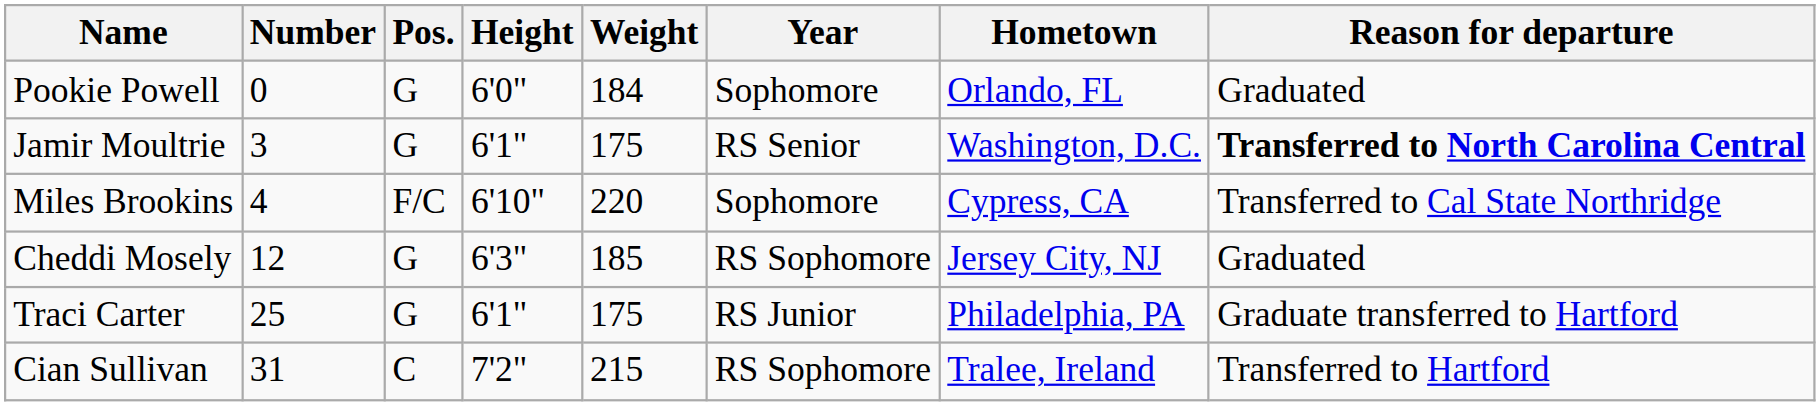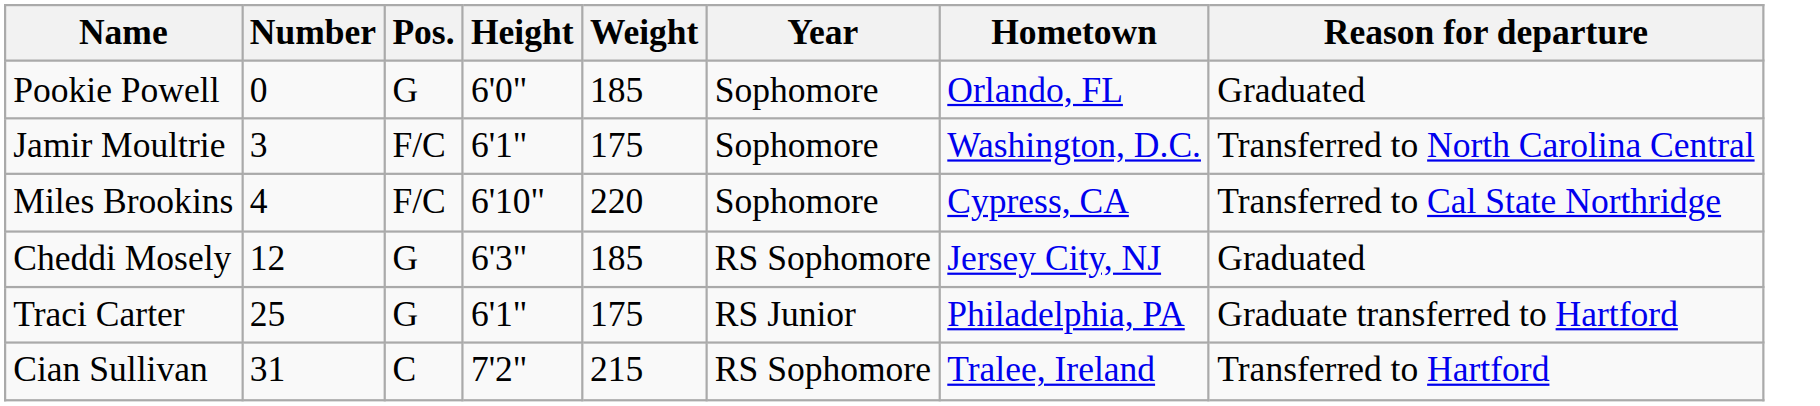 <table class="wikitable sortable" border="1">
 <tr>
 <th>Name</th>
 <th>Number</th>
 <th>Pos.</th>
 <th>Height</th>
 <th>Weight</th>
 <th>Year</th>
 <th>Hometown</th>
 <th class="unsortable">Reason for departure</th>
 </tr>
 <tr>
 <td>Pookie Powell</td>
 <td>0</td>
 <td>G</td>
 <td>6'0"</td>
-<td>184</td>
+<td>185</td>
 <td>Sophomore</td>
 <td><a href='#'>Orlando, FL</a></td>
 <td>Graduated</td>
 </tr>
 <tr>
 <td>Jamir Moultrie</td>
 <td>3</td>
-<td>G</td>
+<td>F/C</td>
 <td>6'1"</td>
 <td>175</td>
-<td>RS Senior</td>
+<td>Sophomore</td>
 <td><a href='#'>Washington, D.C.</a></td>
-<td><strong>Transferred to <a href='#'>North Carolina Central</a></strong></td>
+<td>Transferred to <a href='#'>North Carolina Central</a></td>
 </tr>
 <tr>
 <td>Miles Brookins</td>
 <td>4</td>
 <td>F/C</td>
 <td>6'10"</td>
 <td>220</td>
 <td>Sophomore</td>
 <td><a href='#'>Cypress, CA</a></td>
 <td>Transferred to <a href='#'>Cal State Northridge</a></td>
 </tr>
 <tr>
 <td>Cheddi Mosely</td>
 <td>12</td>
 <td>G</td>
 <td>6'3"</td>
 <td>185</td>
 <td>RS Sophomore</td>
 <td><a href='#'>Jersey City, NJ</a></td>
 <td>Graduated</td>
 </tr>
 <tr>
 <td>Traci Carter</td>
 <td>25</td>
 <td>G</td>
 <td>6'1"</td>
 <td>175</td>
 <td>RS Junior</td>
 <td><a href='#'>Philadelphia, PA</a></td>
 <td>Graduate transferred to <a href='#'>Hartford</a></td>
 </tr>
 <tr>
 <td>Cian Sullivan</td>
 <td>31</td>
 <td>C</td>
 <td>7'2"</td>
 <td>215</td>
 <td>RS Sophomore</td>
 <td><a href='#'>Tralee, Ireland</a></td>
 <td>Transferred to <a href='#'>Hartford</a></td>
 </tr>
 </table>
